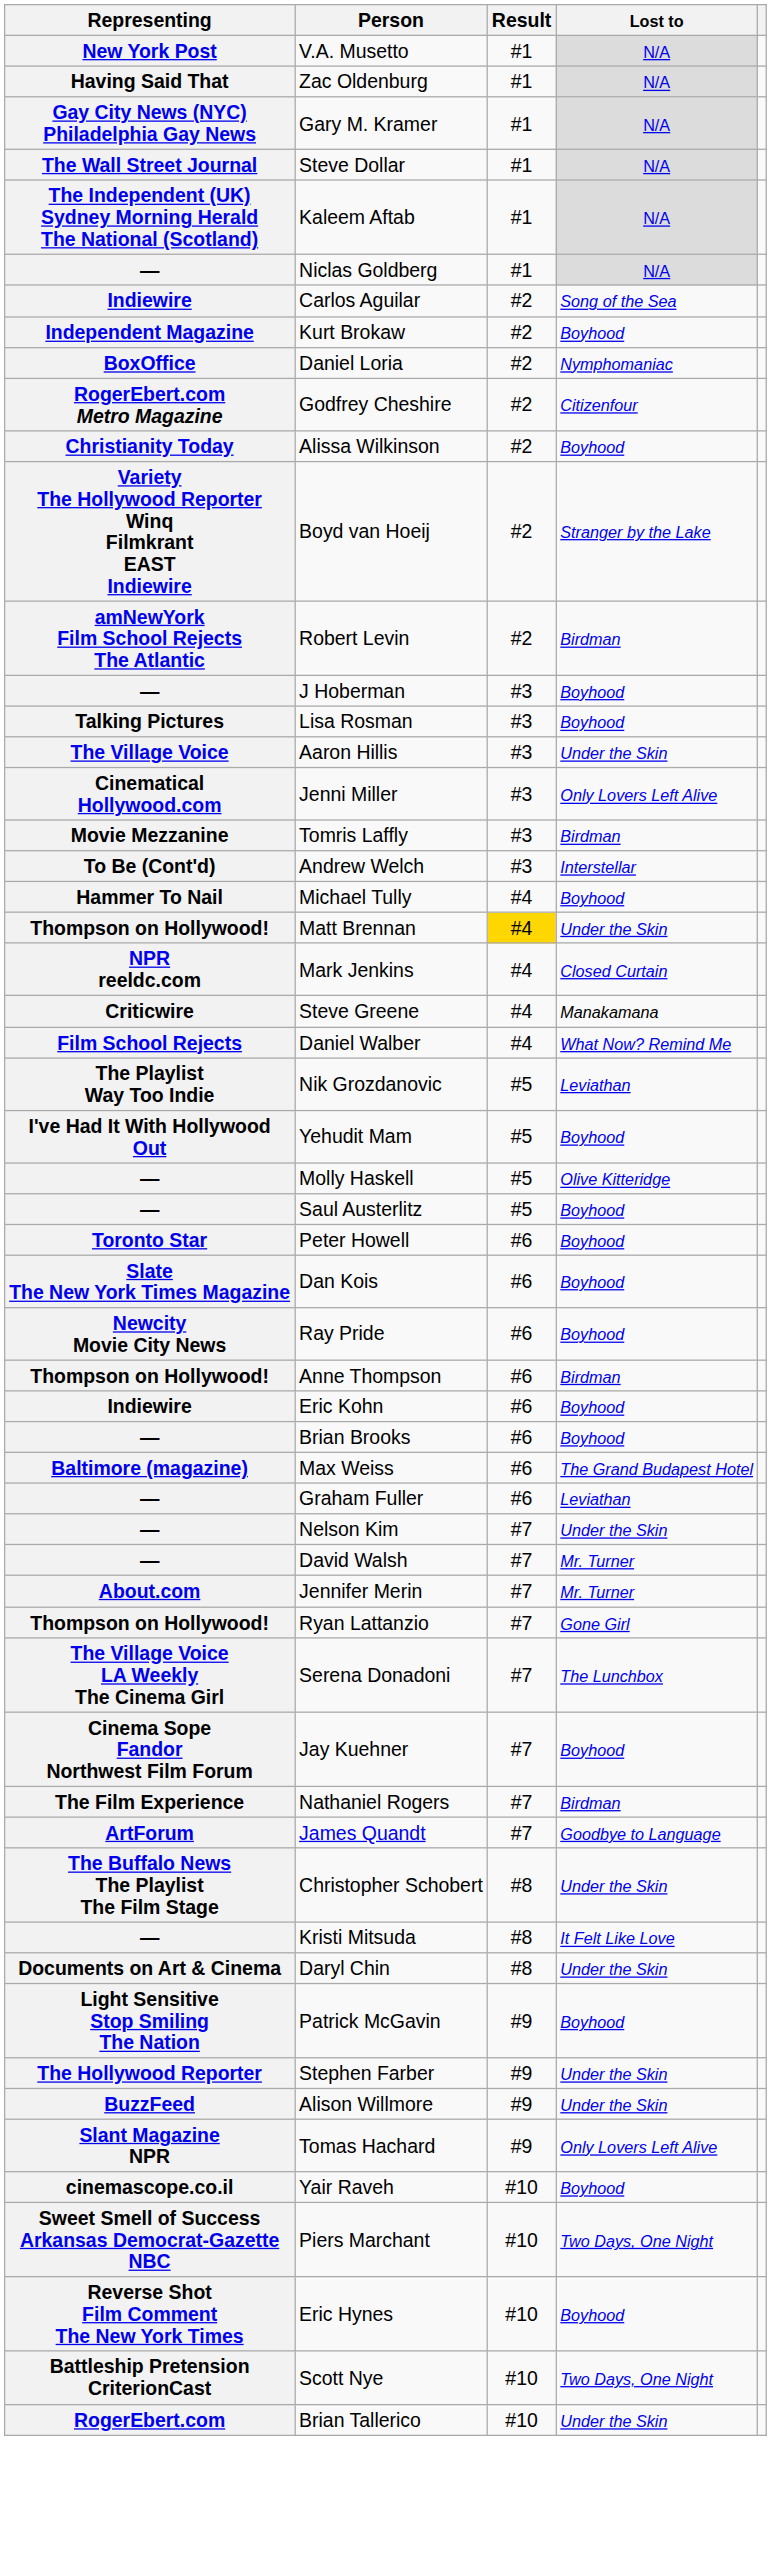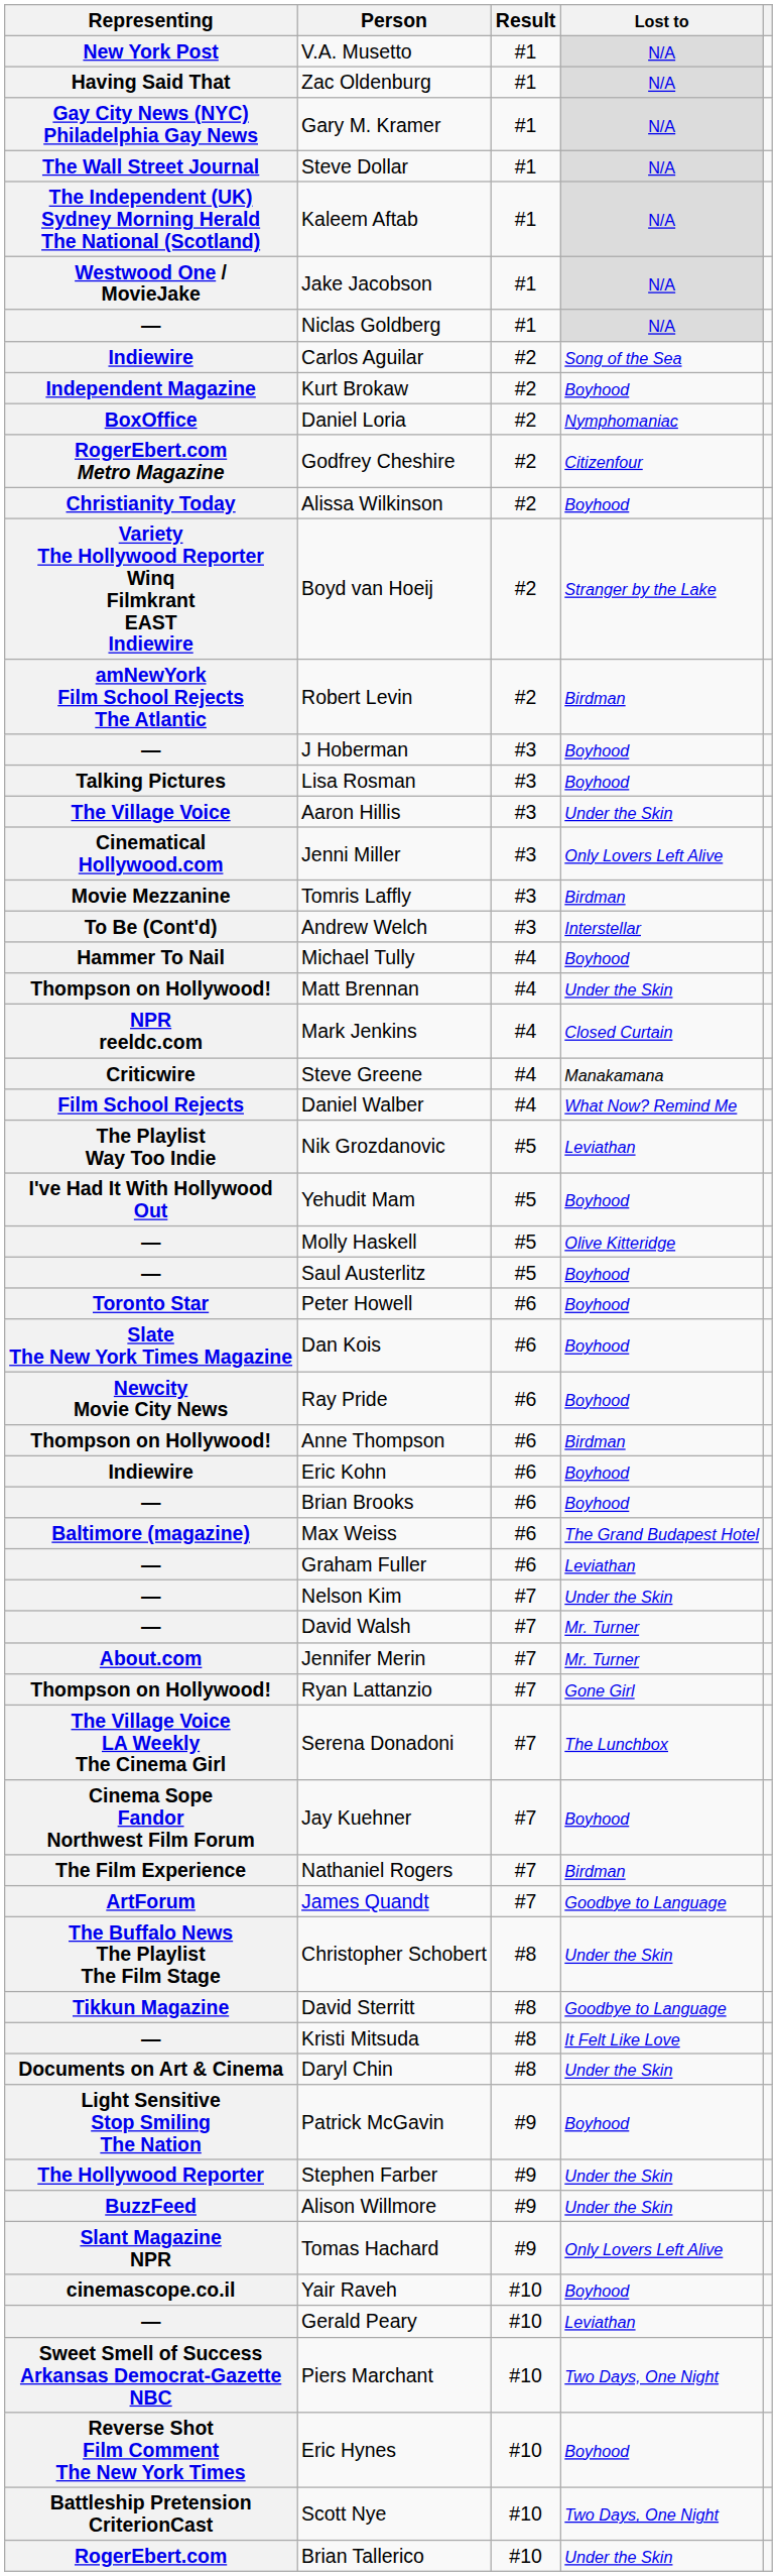 <table class="wikitable plainrowheaders sortable" style="font-size: 95%;">
 <tr>
 <th scope="col">Representing</th>
 <th scope="col">Person</th>
 <th scope="col">Result</th>
 <th scope="col"><small>Lost to</small></th>
 <th scope="col" class="unsortable"></th>
 </tr>
 <tr>
 <th scope="row"><a href='#'>New York Post</a></th>
 <td scope="row">V.A. Musetto</td>
 <td style="text-align:center;">#1</td>
 <td style="background:#dcdcdc; text-align:center;"><small><a href='#'>N/A</a></small></td>
 <td style="text-align:center;"></td>
 </tr>
 <tr>
 <th scope="row">Having Said That</th>
 <td scope="row">Zac Oldenburg</td>
 <td style="text-align:center;">#1</td>
 <td style="background:#dcdcdc; text-align:center;"><small><a href='#'>N/A</a></small></td>
 <td style="text-align:center;"></td>
 </tr>
 <tr>
 <th scope="row"><a href='#'>Gay City News (NYC)</a> <br> <a href='#'>Philadelphia Gay News</a></th>
 <td scope="row">Gary M. Kramer</td>
 <td style="text-align:center;">#1</td>
 <td style="background:#dcdcdc; text-align:center;"><small><a href='#'>N/A</a></small></td>
 <td style="text-align:center;"></td>
 </tr>
 <tr>
 <th scope="row"><a href='#'>The Wall Street Journal</a></th>
 <td scope="row">Steve Dollar</td>
 <td style="text-align:center;">#1</td>
 <td style="background:#dcdcdc; text-align:center;"><small><a href='#'>N/A</a></small></td>
 <td style="text-align:center;"></td>
 </tr>
 <tr>
 <th scope="row"><a href='#'>The Independent (UK)</a> <br> <a href='#'>Sydney Morning Herald</a> <br> <a href='#'>The National (Scotland)</a></th>
 <td scope="row">Kaleem Aftab</td>
+<td style="text-align:center;">#1</td>
+<td style="background:#dcdcdc; text-align:center;"><small><a href='#'>N/A</a></small></td>
+<td style="text-align:center;"></td>
+</tr>
+<tr>
+<th scope="row"><a href='#'>Westwood One</a> /<br>MovieJake</th>
+<td scope="row">Jake Jacobson</td>
 <td style="text-align:center;">#1</td>
 <td style="background:#dcdcdc; text-align:center;"><small><a href='#'>N/A</a></small></td>
 <td style="text-align:center;"></td>
 </tr>
 <tr>
 <th scope="row">—</th>
 <td scope="row">Niclas Goldberg</td>
 <td style="text-align:center;">#1</td>
 <td style="background:#dcdcdc; text-align:center;"><small><a href='#'>N/A</a></small></td>
 <td style="text-align:center;"></td>
 </tr>
 <tr>
 <th scope="row"><a href='#'>Indiewire</a></th>
 <td scope="row">Carlos Aguilar</td>
 <td style="text-align:center;">#2</td>
 <td><small><em><a href='#'>Song of the Sea</a></em></small></td>
 <td style="text-align:center;"></td>
 </tr>
 <tr>
 <th scope="row"><a href='#'>Independent Magazine</a></th>
 <td scope="row">Kurt Brokaw</td>
 <td style="text-align:center;">#2</td>
 <td><small><em><a href='#'>Boyhood</a></em></small></td>
 <td style="text-align:center;"></td>
 </tr>
 <tr>
 <th scope="row"><a href='#'>BoxOffice</a></th>
 <td>Daniel Loria</td>
 <td style="text-align:center;">#2</td>
 <td><small><em><a href='#'>Nymphomaniac</a></em></small></td>
 <td style="text-align:center;"></td>
 </tr>
 <tr>
 <th scope="row"><a href='#'>RogerEbert.com</a> <br> <em>Metro Magazine</em></th>
 <td>Godfrey Cheshire</td>
 <td style="text-align:center;">#2</td>
 <td><small><em><a href='#'>Citizenfour</a></em></small></td>
 <td style="text-align:center;"></td>
 </tr>
 <tr>
 <th scope="row"><a href='#'>Christianity Today</a></th>
 <td>Alissa Wilkinson</td>
 <td style="text-align:center;">#2</td>
 <td><small><em><a href='#'>Boyhood</a></em></small></td>
 <td style="text-align:center;"></td>
 </tr>
 <tr>
 <th scope="row"><a href='#'>Variety</a> <br> <a href='#'>The Hollywood Reporter</a> <br> Winq <br> Filmkrant <br> EAST <br> <a href='#'>Indiewire</a></th>
 <td>Boyd van Hoeij</td>
 <td style="text-align:center;">#2</td>
 <td><small><em><a href='#'>Stranger by the Lake</a></em></small></td>
 <td style="text-align:center;"></td>
 </tr>
 <tr>
 <th scope="row"><a href='#'>amNewYork</a> <br> <a href='#'>Film School Rejects</a> <br> <a href='#'>The Atlantic</a></th>
 <td>Robert Levin</td>
 <td style="text-align:center;">#2</td>
 <td><small><em><a href='#'>Birdman</a></em></small></td>
 <td style="text-align:center;"></td>
 </tr>
 <tr>
 <th scope="row">—</th>
 <td>J Hoberman</td>
 <td style="text-align:center;">#3</td>
 <td><small><em><a href='#'>Boyhood</a></em></small></td>
 <td style="text-align:center;"></td>
 </tr>
 <tr>
 <th scope="row">Talking Pictures</th>
 <td>Lisa Rosman</td>
 <td style="text-align:center;">#3</td>
 <td><small><em><a href='#'>Boyhood</a></em></small></td>
 <td style="text-align:center;"></td>
 </tr>
 <tr>
 <th scope="row"><a href='#'>The Village Voice</a></th>
 <td>Aaron Hillis</td>
 <td style="text-align:center;">#3</td>
 <td><small><em><a href='#'>Under the Skin</a></em></small></td>
 <td style="text-align:center;"></td>
 </tr>
 <tr>
 <th scope="row">Cinematical <br><a href='#'>Hollywood.com</a></th>
 <td>Jenni Miller</td>
 <td style="text-align:center;">#3</td>
 <td><small><em><a href='#'>Only Lovers Left Alive</a></em></small></td>
 <td style="text-align:center;"></td>
 </tr>
 <tr>
 <th scope="row">Movie Mezzanine</th>
 <td>Tomris Laffly</td>
 <td style="text-align:center;">#3</td>
 <td><small><em><a href='#'>Birdman</a></em></small></td>
 <td style="text-align:center;"></td>
 </tr>
 <tr>
 <th scope="row">To Be (Cont'd)</th>
 <td>Andrew Welch</td>
 <td style="text-align:center;">#3</td>
 <td><small><em><a href='#'>Interstellar</a></em></small></td>
 <td style="text-align:center;"></td>
 </tr>
 <tr>
 <th scope="row">Hammer To Nail</th>
 <td>Michael Tully</td>
 <td style="text-align:center;">#4</td>
 <td><small><em><a href='#'>Boyhood</a></em></small></td>
 <td style="text-align:center;"></td>
 </tr>
 <tr>
 <th scope="row">Thompson on Hollywood!</th>
 <td>Matt Brennan</td>
-<td style="background: gold; text-align:center;">#4</td>
+<td style="text-align:center;">#4</td>
 <td><small><em><a href='#'>Under the Skin</a></em></small></td>
 <td style="text-align:center;"></td>
 </tr>
 <tr>
 <th scope="row"><a href='#'>NPR</a><br> reeldc.com</th>
 <td>Mark Jenkins</td>
 <td style="text-align:center;">#4</td>
 <td><small><em><a href='#'>Closed Curtain</a></em></small></td>
 <td style="text-align:center;"></td>
 </tr>
 <tr>
 <th scope="row">Criticwire</th>
 <td>Steve Greene</td>
 <td style="text-align:center;">#4</td>
 <td><small><em>Manakamana</em></small></td>
 <td style="text-align:center;"></td>
 </tr>
 <tr>
 <th scope="row"><a href='#'>Film School Rejects</a></th>
 <td>Daniel Walber</td>
 <td style="text-align:center;">#4</td>
 <td><small><em><a href='#'>What Now? Remind Me</a></em></small></td>
 <td style="text-align:center;"></td>
 </tr>
 <tr>
 <th scope="row">The Playlist<br> Way Too Indie</th>
 <td>Nik Grozdanovic</td>
 <td style="text-align:center;">#5</td>
 <td><small><em><a href='#'>Leviathan</a></em></small></td>
 <td style="text-align:center;"></td>
 </tr>
 <tr>
 <th scope="row">I've Had It With Hollywood<br> <a href='#'>Out</a></th>
 <td>Yehudit Mam</td>
 <td style="text-align:center;">#5</td>
 <td><small><em><a href='#'>Boyhood</a></em></small></td>
 <td style="text-align:center;"></td>
 </tr>
 <tr>
 <th scope="row">—</th>
 <td>Molly Haskell</td>
 <td style="text-align:center;">#5</td>
 <td><small><em><a href='#'>Olive Kitteridge</a></em></small></td>
 <td style="text-align:center;"></td>
 </tr>
 <tr>
 <th scope="row">—</th>
 <td>Saul Austerlitz</td>
 <td style="text-align:center;">#5</td>
 <td><small><em><a href='#'>Boyhood</a></em></small></td>
 <td style="text-align:center;"></td>
 </tr>
 <tr>
 <th scope="row"><a href='#'>Toronto Star</a></th>
 <td>Peter Howell</td>
 <td style="text-align:center;">#6</td>
 <td><small><em><a href='#'>Boyhood</a></em></small></td>
 <td style="text-align:center;"></td>
 </tr>
 <tr>
 <th scope="row"><a href='#'>Slate</a><br> <a href='#'>The New York Times Magazine</a></th>
 <td>Dan Kois</td>
 <td style="text-align:center;">#6</td>
 <td><small><em><a href='#'>Boyhood</a></em></small></td>
 <td style="text-align:center;"></td>
 </tr>
 <tr>
 <th scope="row"><a href='#'>Newcity</a><br> Movie City News</th>
 <td>Ray Pride</td>
 <td style="text-align:center;">#6</td>
 <td><small><em><a href='#'>Boyhood</a></em></small></td>
 <td style="text-align:center;"></td>
 </tr>
 <tr>
 <th scope="row">Thompson on Hollywood!</th>
 <td>Anne Thompson</td>
 <td style="text-align:center;">#6</td>
 <td><small><em><a href='#'>Birdman</a></em></small></td>
 <td style="text-align:center;"></td>
 </tr>
 <tr>
 <th scope="row">Indiewire</th>
 <td>Eric Kohn</td>
 <td style="text-align:center;">#6</td>
 <td><small><em><a href='#'>Boyhood</a></em></small></td>
 <td style="text-align:center;"></td>
 </tr>
 <tr>
 <th scope="row">—</th>
 <td>Brian Brooks</td>
 <td style="text-align:center;">#6</td>
 <td><small><em><a href='#'>Boyhood</a></em></small></td>
 <td style="text-align:center;"></td>
 </tr>
 <tr>
 <th scope="row"><a href='#'>Baltimore (magazine)</a></th>
 <td>Max Weiss</td>
 <td style="text-align:center;">#6</td>
 <td><small><em><a href='#'>The Grand Budapest Hotel</a></em></small></td>
 <td style="text-align:center;"></td>
 </tr>
 <tr>
 <th scope="row">—</th>
 <td>Graham Fuller</td>
 <td style="text-align:center;">#6</td>
 <td><small><em><a href='#'>Leviathan</a></em></small></td>
 <td style="text-align:center;"></td>
 </tr>
 <tr>
 <th scope="row">—</th>
 <td>Nelson Kim</td>
 <td style="text-align:center;">#7</td>
 <td><small><em><a href='#'>Under the Skin</a></em></small></td>
 <td style="text-align:center;"></td>
 </tr>
 <tr>
 <th scope="row">—</th>
 <td>David Walsh</td>
 <td style="text-align:center;">#7</td>
 <td><small><em><a href='#'>Mr. Turner</a></em></small></td>
 <td style="text-align:center;"></td>
 </tr>
 <tr>
 <th scope="row"><a href='#'>About.com</a></th>
 <td>Jennifer Merin</td>
 <td style="text-align:center;">#7</td>
 <td><small><em><a href='#'>Mr. Turner</a></em></small></td>
 <td style="text-align:center;"></td>
 </tr>
 <tr>
 <th scope="row">Thompson on Hollywood!</th>
 <td>Ryan Lattanzio</td>
 <td style="text-align:center;">#7</td>
 <td><small><em><a href='#'>Gone Girl</a></em></small></td>
 <td style="text-align:center;"></td>
 </tr>
 <tr>
 <th scope="row"><a href='#'>The Village Voice</a><br> <a href='#'>LA Weekly</a> <br>The Cinema Girl</th>
 <td>Serena Donadoni</td>
 <td style="text-align:center;">#7</td>
 <td><small><em><a href='#'>The Lunchbox</a></em></small></td>
 <td style="text-align:center;"></td>
 </tr>
 <tr>
 <th scope="row">Cinema Sope<br> <a href='#'>Fandor</a><br> Northwest Film Forum</th>
 <td>Jay Kuehner</td>
 <td style="text-align:center;">#7</td>
 <td><small><em><a href='#'>Boyhood</a></em></small></td>
 <td style="text-align:center;"></td>
 </tr>
 <tr>
 <th scope="row">The Film Experience</th>
 <td>Nathaniel Rogers</td>
 <td style="text-align:center;">#7</td>
 <td><small><em><a href='#'>Birdman</a></em></small></td>
 <td style="text-align:center;"></td>
 </tr>
 <tr>
 <th scope="row"><a href='#'>ArtForum</a></th>
 <td><a href='#'>James Quandt</a></td>
 <td style="text-align:center;">#7</td>
 <td><small><em><a href='#'>Goodbye to Language</a></em></small></td>
 <td style="text-align:center;"></td>
 </tr>
 <tr>
 <th scope="row"><a href='#'>The Buffalo News</a><br> The Playlist<br> The Film Stage</th>
 <td>Christopher Schobert</td>
 <td style="text-align:center;">#8</td>
 <td><small><em><a href='#'>Under the Skin</a></em></small></td>
 <td style="text-align:center;"></td>
 </tr>
 <tr>
+<th scope="row"><a href='#'>Tikkun Magazine</a></th>
+<td>David Sterritt</td>
+<td style="text-align:center;">#8</td>
+<td><small><em><a href='#'>Goodbye to Language</a></em></small></td>
+<td style="text-align:center;"></td>
+</tr>
+<tr>
 <th scope="row">—</th>
 <td>Kristi Mitsuda</td>
 <td style="text-align:center;">#8</td>
 <td><small><em><a href='#'>It Felt Like Love</a></em></small></td>
 <td style="text-align:center;"></td>
 </tr>
 <tr>
 <th scope="row">Documents on Art & Cinema</th>
 <td>Daryl Chin</td>
 <td style="text-align:center;">#8</td>
 <td><small><em><a href='#'>Under the Skin</a></em></small></td>
 <td style="text-align:center;"></td>
 </tr>
 <tr>
 <th scope="row">Light Sensitive<br> <a href='#'>Stop Smiling</a><br> <a href='#'>The Nation</a></th>
 <td>Patrick McGavin</td>
 <td style="text-align:center;">#9</td>
 <td><small><em><a href='#'>Boyhood</a></em></small></td>
 <td style="text-align:center;"></td>
 </tr>
 <tr>
 <th scope="row"><a href='#'>The Hollywood Reporter</a></th>
 <td>Stephen Farber</td>
 <td style="text-align:center;">#9</td>
 <td><small><em><a href='#'>Under the Skin</a></em></small></td>
 <td style="text-align:center;"></td>
 </tr>
 <tr>
 <th scope="row"><a href='#'>BuzzFeed</a></th>
 <td>Alison Willmore</td>
 <td style="text-align:center;">#9</td>
 <td><small><em><a href='#'>Under the Skin</a></em></small></td>
 <td style="text-align:center;"></td>
 </tr>
 <tr>
 <th scope="row"><a href='#'>Slant Magazine</a><br> NPR</th>
 <td>Tomas Hachard</td>
 <td style="text-align:center;">#9</td>
 <td><small><em><a href='#'>Only Lovers Left Alive</a></em></small></td>
 <td style="text-align:center;"></td>
 </tr>
 <tr>
 <th scope="row">cinemascope.co.il</th>
 <td>Yair Raveh</td>
 <td style="text-align:center;">#10</td>
 <td><small><em><a href='#'>Boyhood</a></em></small></td>
 <td style="text-align:center;"></td>
 </tr>
 <tr>
+<th scope="row">—</th>
+<td>Gerald Peary</td>
+<td style="text-align:center;">#10</td>
+<td><small><em><a href='#'>Leviathan</a></em></small></td>
+<td style="text-align:center;"></td>
+</tr>
+<tr>
 <th scope="row">Sweet Smell of Success<br> <a href='#'>Arkansas Democrat-Gazette</a><br> <a href='#'>NBC</a></th>
 <td>Piers Marchant</td>
 <td style="text-align:center;">#10</td>
 <td><small><em><a href='#'>Two Days, One Night</a></em></small></td>
 <td style="text-align:center;"></td>
 </tr>
 <tr>
 <th scope="row">Reverse Shot<br> <a href='#'>Film Comment</a><br> <a href='#'>The New York Times</a></th>
 <td>Eric Hynes</td>
 <td style="text-align:center;">#10</td>
 <td><small><em><a href='#'>Boyhood</a></em></small></td>
 <td style="text-align:center;"></td>
 </tr>
 <tr>
 <th scope="row">Battleship Pretension<br> CriterionCast</th>
 <td>Scott Nye</td>
 <td style="text-align:center;">#10</td>
 <td><small><em><a href='#'>Two Days, One Night</a></em></small></td>
 <td style="text-align:center;"></td>
 </tr>
 <tr>
 <th scope="row"><a href='#'>RogerEbert.com</a></th>
 <td>Brian Tallerico</td>
 <td style="text-align:center;">#10</td>
 <td><small><em><a href='#'>Under the Skin</a></em></small></td>
 <td style="text-align:center;"></td>
 </tr>
 </table>
